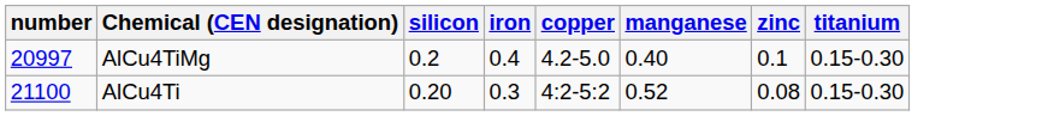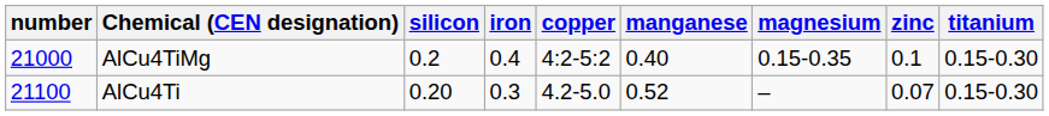 <table class="wikitable">
 <tr>
 <th>number</th>
 <th>Chemical (<a href='#'>CEN</a> designation)</th>
 <th><a href='#'>silicon</a></th>
 <th><a href='#'>iron</a></th>
 <th><a href='#'>copper</a></th>
 <th><a href='#'>manganese</a></th>
+<th><a href='#'>magnesium</a></th>
 <th><a href='#'>zinc</a></th>
 <th><a href='#'>titanium</a></th>
 </tr>
 <tr>
-<td><a href='#'>20997</a></td>
+<td><a href='#'>21000</a></td>
 <td>AlCu4TiMg</td>
 <td>0.2</td>
 <td>0.4</td>
-<td>4.2-5.0</td>
+<td>4:2-5:2</td>
 <td>0.40</td>
+<td>0.15-0.35</td>
 <td>0.1</td>
 <td>0.15-0.30</td>
 </tr>
 <tr>
 <td><a href='#'>21100</a></td>
 <td>AlCu4Ti</td>
 <td>0.20</td>
 <td>0.3</td>
-<td>4:2-5:2</td>
+<td>4.2-5.0</td>
 <td>0.52</td>
-<td>0.08</td>
+<td>–</td>
+<td>0.07</td>
 <td>0.15-0.30</td>
 </tr>
 </table>
